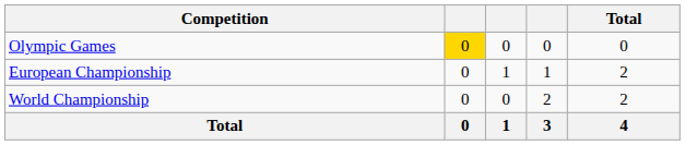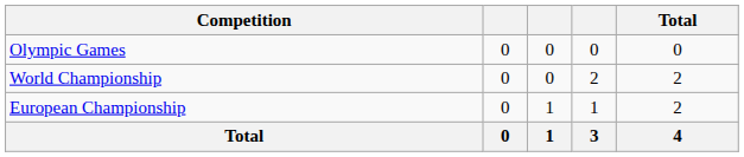 <table class="wikitable" style="width:30%; font-size:90%; text-align:center;">
 <tr>
 <th>Competition</th>
 <th></th>
 <th></th>
 <th></th>
 <th>Total</th>
 </tr>
 <tr>
 <td align=left><a href='#'>Olympic Games</a></td>
-<td style="background: gold;">0</td>
 <td>0</td>
 <td>0</td>
 <td>0</td>
+<td>0</td>
+</tr>
+<tr>
+<td align=left><a href='#'>World Championship</a></td>
+<td>0</td>
+<td>0</td>
+<td>2</td>
+<td>2</td>
 </tr>
 <tr>
 <td align=left><a href='#'>European Championship</a></td>
 <td>0</td>
 <td>1</td>
 <td>1</td>
-<td>2</td>
-</tr>
-<tr>
-<td align=left><a href='#'>World Championship</a></td>
-<td>0</td>
-<td>0</td>
-<td>2</td>
 <td>2</td>
 </tr>
 <tr>
 <th>Total</th>
 <th>0</th>
 <th>1</th>
 <th>3</th>
 <th>4</th>
 </tr>
 </table>
